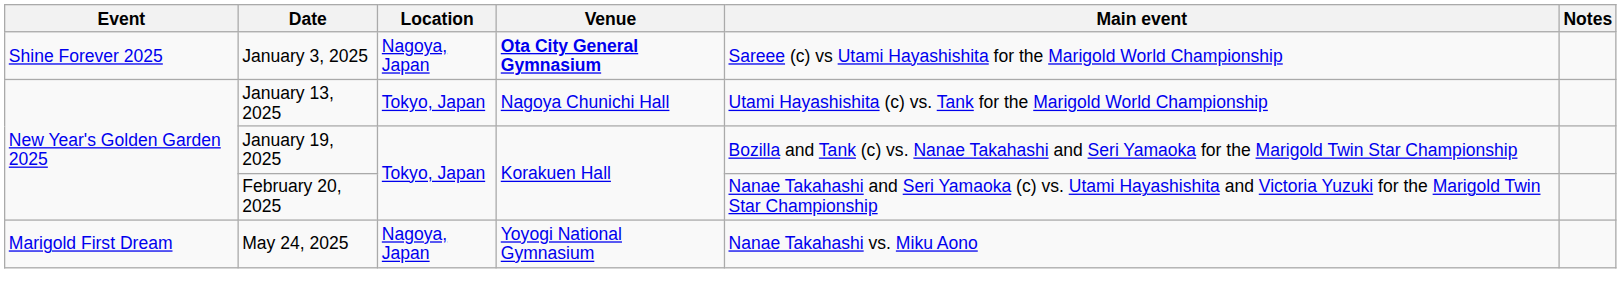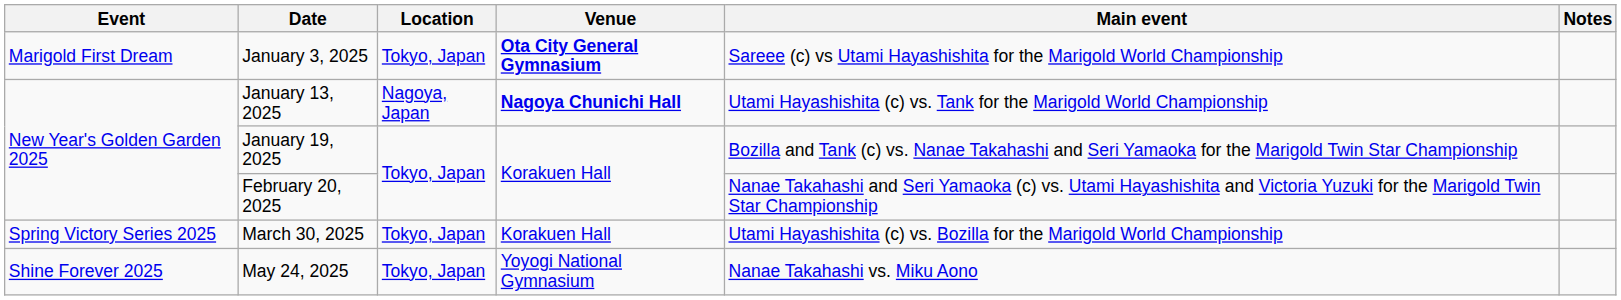 <table class="wikitable" style="font-size:85%;">
 <tr>
 <th>Event</th>
 <th>Date</th>
 <th>Location</th>
 <th>Venue</th>
 <th>Main event</th>
 <th>Notes</th>
 </tr>
 <tr>
-<td><a href='#'>Shine Forever 2025</a></td>
+<td><a href='#'>Marigold First Dream</a></td>
 <td>January 3, 2025</td>
-<td><a href='#'>Nagoya, Japan</a></td>
+<td><a href='#'>Tokyo, Japan</a></td>
 <td><strong><a href='#'>Ota City General Gymnasium</a></strong></td>
 <td><a href='#'>Sareee</a> (c) vs <a href='#'>Utami Hayashishita</a> for the <a href='#'>Marigold World Championship</a></td>
 <td></td>
 </tr>
 <tr>
 <td rowspan=3><a href='#'>New Year's Golden Garden  2025</a></td>
 <td>January 13, 2025</td>
-<td><a href='#'>Tokyo, Japan</a></td>
-<td><a href='#'>Nagoya Chunichi Hall</a></td>
+<td><a href='#'>Nagoya, Japan</a></td>
+<td><strong><a href='#'>Nagoya Chunichi Hall</a></strong></td>
 <td><a href='#'>Utami Hayashishita</a> (c) vs. <a href='#'>Tank</a> for the <a href='#'>Marigold World Championship</a></td>
 <td></td>
 </tr>
 <tr>
 <td>January 19, 2025</td>
 <td rowspan=2><a href='#'>Tokyo, Japan</a></td>
 <td rowspan=2><a href='#'>Korakuen Hall</a></td>
 <td><a href='#'>Bozilla</a> and <a href='#'>Tank</a> (c) vs. <a href='#'>Nanae Takahashi</a> and <a href='#'>Seri Yamaoka</a> for the <a href='#'>Marigold Twin Star Championship</a></td>
 <td></td>
 </tr>
 <tr>
 <td>February 20, 2025</td>
 <td><a href='#'>Nanae Takahashi</a> and <a href='#'>Seri Yamaoka</a> (c) vs. <a href='#'>Utami Hayashishita</a> and <a href='#'>Victoria Yuzuki</a> for the <a href='#'>Marigold Twin Star Championship</a></td>
 <td></td>
 </tr>
 <tr>
-<td><a href='#'>Marigold First Dream</a></td>
+<td><a href='#'>Spring Victory Series 2025</a></td>
+<td>March 30, 2025</td>
+<td><a href='#'>Tokyo, Japan</a></td>
+<td><a href='#'>Korakuen Hall</a></td>
+<td><a href='#'>Utami Hayashishita</a> (c) vs. <a href='#'>Bozilla</a> for the <a href='#'>Marigold World Championship</a></td>
+<td></td>
+</tr>
+<tr>
+<td><a href='#'>Shine Forever 2025</a></td>
 <td>May 24, 2025</td>
-<td><a href='#'>Nagoya, Japan</a></td>
+<td><a href='#'>Tokyo, Japan</a></td>
 <td><a href='#'>Yoyogi National Gymnasium</a></td>
 <td><a href='#'>Nanae Takahashi</a> vs. <a href='#'>Miku Aono</a></td>
 <td></td>
 </tr>
 </table>
